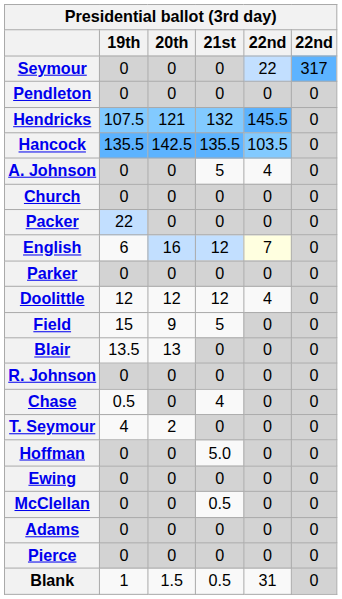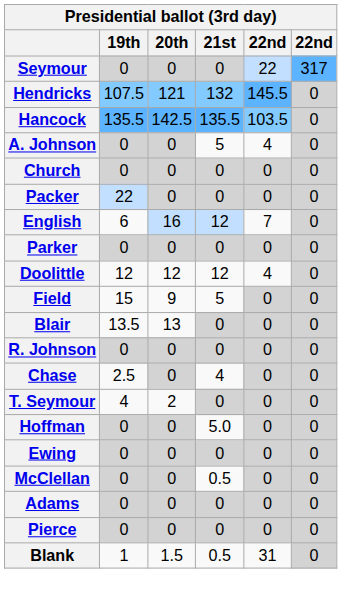 <table class="wikitable sortable" style="text-align:center">
 <tr>
 <th colspan="6"><strong>Presidential ballot (3rd day)</strong></th>
 </tr>
 <tr>
 <th></th>
 <th>19th</th>
 <th>20th</th>
 <th>21st</th>
 <th>22nd</th>
 <th>22nd</th>
 </tr>
 <tr>
 <th><a href='#'>Seymour</a></th>
 <td style="background:#d3d3d3">0</td>
 <td style="background:#d3d3d3">0</td>
 <td style="background:#d3d3d3">0</td>
 <td style="background:#c2dfff">22</td>
 <td style="background:#5cb3ff">317</td>
-</tr>
-<tr>
-<th><a href='#'>Pendleton</a></th>
-<td style="background:#d3d3d3">0</td>
-<td style="background:#d3d3d3">0</td>
-<td style="background:#d3d3d3">0</td>
-<td style="background:#d3d3d3">0</td>
-<td style="background:#d3d3d3">0</td>
 </tr>
 <tr>
 <th><a href='#'>Hendricks</a></th>
 <td style="background:#82caff">107.5</td>
 <td style="background:#82caff">121</td>
 <td style="background:#82caff">132</td>
 <td style="background:#5cb3ff">145.5</td>
 <td style="background:#d3d3d3">0</td>
 </tr>
 <tr>
 <th><a href='#'>Hancock</a></th>
 <td style="background:#5cb3ff">135.5</td>
 <td style="background:#5cb3ff">142.5</td>
 <td style="background:#5cb3ff">135.5</td>
 <td style="background:#82caff">103.5</td>
 <td style="background:#d3d3d3">0</td>
 </tr>
 <tr>
 <th><a href='#'>A. Johnson</a></th>
 <td style="background:#d3d3d3">0</td>
 <td style="background:#d3d3d3">0</td>
 <td>5</td>
 <td>4</td>
 <td style="background:#d3d3d3">0</td>
 </tr>
 <tr>
 <th><a href='#'>Church</a></th>
 <td style="background:#d3d3d3">0</td>
 <td style="background:#d3d3d3">0</td>
 <td style="background:#d3d3d3">0</td>
 <td style="background:#d3d3d3">0</td>
 <td style="background:#d3d3d3">0</td>
 </tr>
 <tr>
 <th><a href='#'>Packer</a></th>
 <td style="background:#c2dfff">22</td>
 <td style="background:#d3d3d3">0</td>
 <td style="background:#d3d3d3">0</td>
 <td style="background:#d3d3d3">0</td>
 <td style="background:#d3d3d3">0</td>
 </tr>
 <tr>
 <th><a href='#'>English</a></th>
 <td>6</td>
 <td style="background:#c2dfff">16</td>
 <td style="background:#c2dfff">12</td>
-<td style="background: lightyellow;">7</td>
+<td>7</td>
 <td style="background:#d3d3d3">0</td>
 </tr>
 <tr>
 <th><a href='#'>Parker</a></th>
 <td style="background:#d3d3d3">0</td>
 <td style="background:#d3d3d3">0</td>
 <td style="background:#d3d3d3">0</td>
 <td style="background:#d3d3d3">0</td>
 <td style="background:#d3d3d3">0</td>
 </tr>
 <tr>
 <th><a href='#'>Doolittle</a></th>
 <td>12</td>
 <td>12</td>
 <td>12</td>
 <td>4</td>
 <td style="background:#d3d3d3">0</td>
 </tr>
 <tr>
 <th><a href='#'>Field</a></th>
 <td>15</td>
 <td>9</td>
 <td>5</td>
 <td style="background:#d3d3d3">0</td>
 <td style="background:#d3d3d3">0</td>
 </tr>
 <tr>
 <th><a href='#'>Blair</a></th>
 <td>13.5</td>
 <td>13</td>
 <td style="background:#d3d3d3">0</td>
 <td style="background:#d3d3d3">0</td>
 <td style="background:#d3d3d3">0</td>
 </tr>
 <tr>
 <th><a href='#'>R. Johnson</a></th>
 <td style="background:#d3d3d3">0</td>
 <td style="background:#d3d3d3">0</td>
 <td style="background:#d3d3d3">0</td>
 <td style="background:#d3d3d3">0</td>
 <td style="background:#d3d3d3">0</td>
 </tr>
 <tr>
 <th><a href='#'>Chase</a></th>
-<td>0.5</td>
+<td>2.5</td>
 <td style="background:#d3d3d3">0</td>
 <td>4</td>
 <td style="background:#d3d3d3">0</td>
 <td style="background:#d3d3d3">0</td>
 </tr>
 <tr>
 <th><a href='#'>T. Seymour</a></th>
 <td>4</td>
 <td>2</td>
 <td style="background:#d3d3d3">0</td>
 <td style="background:#d3d3d3">0</td>
 <td style="background:#d3d3d3">0</td>
 </tr>
 <tr>
 <th><a href='#'>Hoffman</a></th>
 <td style="background:#d3d3d3">0</td>
 <td style="background:#d3d3d3">0</td>
 <td>5.0</td>
 <td style="background:#d3d3d3">0</td>
 <td style="background:#d3d3d3">0</td>
 </tr>
 <tr>
 <th><a href='#'>Ewing</a></th>
 <td style="background:#d3d3d3">0</td>
 <td style="background:#d3d3d3">0</td>
 <td style="background:#d3d3d3">0</td>
 <td style="background:#d3d3d3">0</td>
 <td style="background:#d3d3d3">0</td>
 </tr>
 <tr>
 <th><a href='#'>McClellan</a></th>
 <td style="background:#d3d3d3">0</td>
 <td style="background:#d3d3d3">0</td>
 <td>0.5</td>
 <td style="background:#d3d3d3">0</td>
 <td style="background:#d3d3d3">0</td>
 </tr>
 <tr>
 <th><a href='#'>Adams</a></th>
 <td style="background:#d3d3d3">0</td>
 <td style="background:#d3d3d3">0</td>
 <td style="background:#d3d3d3">0</td>
 <td style="background:#d3d3d3">0</td>
 <td style="background:#d3d3d3">0</td>
 </tr>
 <tr>
 <th><a href='#'>Pierce</a></th>
 <td style="background:#d3d3d3">0</td>
 <td style="background:#d3d3d3">0</td>
 <td style="background:#d3d3d3">0</td>
 <td style="background:#d3d3d3">0</td>
 <td style="background:#d3d3d3">0</td>
 </tr>
 <tr>
 <th>Blank</th>
 <td>1</td>
 <td>1.5</td>
 <td>0.5</td>
 <td>31</td>
 <td style="background:#d3d3d3">0</td>
 </tr>
 </table>
